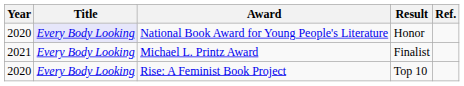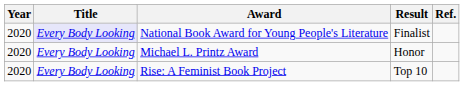 <table class="wikitable sortable mw-collapsible">
 <tr>
 <th>Year</th>
 <th>Title</th>
 <th>Award</th>
 <th>Result</th>
 <th>Ref.</th>
 </tr>
 <tr>
 <td>2020</td>
 <td style="background: lavender;"><em><a href='#'>Every Body Looking</a></em></td>
 <td><a href='#'>National Book Award for Young People's Literature</a></td>
-<td>Honor</td>
+<td>Finalist</td>
 <td></td>
 </tr>
 <tr>
-<td>2021</td>
+<td>2020</td>
 <td><em><a href='#'>Every Body Looking</a></em></td>
 <td><a href='#'>Michael L. Printz Award</a></td>
-<td>Finalist</td>
+<td>Honor</td>
 <td></td>
 </tr>
 <tr>
 <td>2020</td>
 <td><em><a href='#'>Every Body Looking</a></em></td>
 <td><a href='#'>Rise: A Feminist Book Project</a></td>
 <td>Top 10</td>
 <td></td>
 </tr>
 </table>
